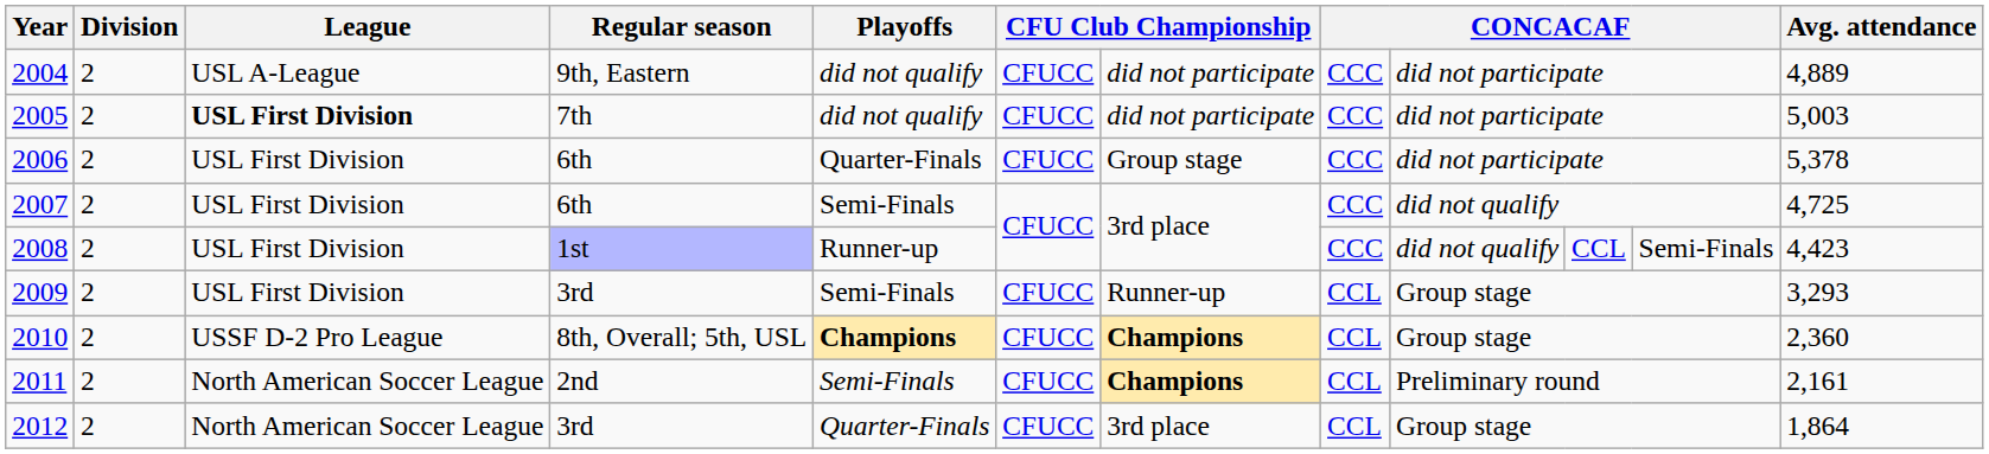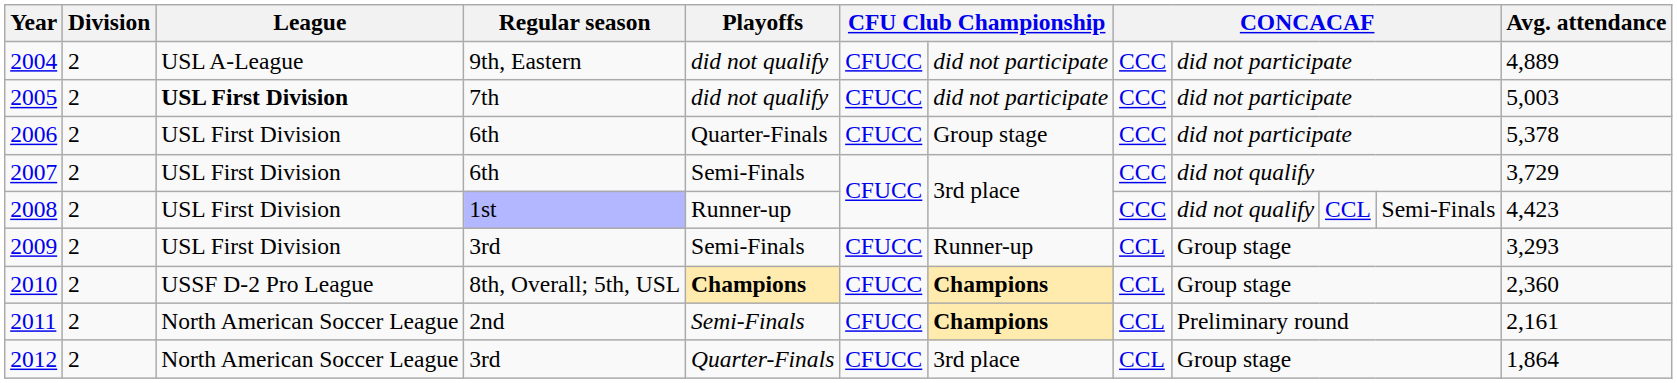 <table class="wikitable"  style="text-align: left;">
 <tr>
 <th>Year</th>
 <th>Division</th>
 <th>League</th>
 <th>Regular season</th>
 <th>Playoffs</th>
 <th colspan=2><a href='#'>CFU Club Championship</a></th>
 <th colspan=4><a href='#'>CONCACAF</a></th>
 <th>Avg. attendance</th>
 </tr>
 <tr>
 <td><a href='#'>2004</a></td>
 <td>2</td>
 <td>USL A-League</td>
 <td>9th, Eastern</td>
 <td><em>did not qualify</em></td>
 <td><a href='#'>CFUCC</a></td>
 <td><em>did not participate</em></td>
 <td><a href='#'>CCC</a></td>
 <td colspan=3><em>did not participate</em></td>
 <td>4,889</td>
 </tr>
 <tr>
 <td><a href='#'>2005</a></td>
 <td>2</td>
 <td><strong>USL First Division</strong></td>
 <td>7th</td>
 <td><em>did not qualify</em></td>
 <td><a href='#'>CFUCC</a></td>
 <td><em>did not participate</em></td>
 <td><a href='#'>CCC</a></td>
 <td colspan=3><em>did not participate</em></td>
 <td>5,003</td>
 </tr>
 <tr>
 <td><a href='#'>2006</a></td>
 <td>2</td>
 <td>USL First Division</td>
 <td>6th</td>
 <td>Quarter-Finals</td>
 <td><a href='#'>CFUCC</a></td>
 <td>Group stage</td>
 <td><a href='#'>CCC</a></td>
 <td colspan=3><em>did not participate</em></td>
 <td>5,378</td>
 </tr>
 <tr>
 <td><a href='#'>2007</a></td>
 <td>2</td>
 <td>USL First Division</td>
 <td>6th</td>
 <td>Semi-Finals</td>
 <td style="text-align:center;" rowspan="2"><a href='#'>CFUCC</a></td>
 <td rowspan=2>3rd place</td>
 <td><a href='#'>CCC</a></td>
 <td colspan=3><em>did not qualify</em></td>
-<td>4,725</td>
+<td>3,729</td>
 </tr>
 <tr>
 <td><a href='#'>2008</a></td>
 <td>2</td>
 <td>USL First Division</td>
 <td bgcolor=B3B7FF>1st</td>
 <td>Runner-up</td>
 <td><a href='#'>CCC</a></td>
 <td><em>did not qualify</em></td>
 <td><a href='#'>CCL</a></td>
 <td>Semi-Finals</td>
 <td>4,423</td>
 </tr>
 <tr>
 <td><a href='#'>2009</a></td>
 <td>2</td>
 <td>USL First Division</td>
 <td>3rd</td>
 <td>Semi-Finals</td>
 <td><a href='#'>CFUCC</a></td>
 <td>Runner-up</td>
 <td><a href='#'>CCL</a></td>
 <td colspan=3>Group stage</td>
 <td>3,293</td>
 </tr>
 <tr>
 <td><a href='#'>2010</a></td>
 <td>2</td>
 <td>USSF D-2 Pro League</td>
 <td>8th, Overall; 5th, USL</td>
 <td bgcolor=FFEBAD><strong>Champions</strong></td>
 <td><a href='#'>CFUCC</a></td>
 <td bgcolor=FFEBAD><strong>Champions</strong></td>
 <td><a href='#'>CCL</a></td>
 <td colspan=3>Group stage</td>
 <td>2,360</td>
 </tr>
 <tr>
 <td><a href='#'>2011</a></td>
 <td>2</td>
 <td>North American Soccer League</td>
 <td>2nd</td>
 <td><em>Semi-Finals</em></td>
 <td><a href='#'>CFUCC</a></td>
 <td bgcolor=FFEBAD><strong>Champions</strong></td>
 <td><a href='#'>CCL</a></td>
 <td colspan=3>Preliminary round</td>
 <td>2,161</td>
 </tr>
 <tr>
 <td><a href='#'>2012</a></td>
 <td>2</td>
 <td>North American Soccer League</td>
 <td>3rd</td>
 <td><em>Quarter-Finals</em></td>
 <td><a href='#'>CFUCC</a></td>
 <td>3rd place</td>
 <td><a href='#'>CCL</a></td>
 <td colspan=3>Group stage</td>
 <td>1,864</td>
 </tr>
 </table>
